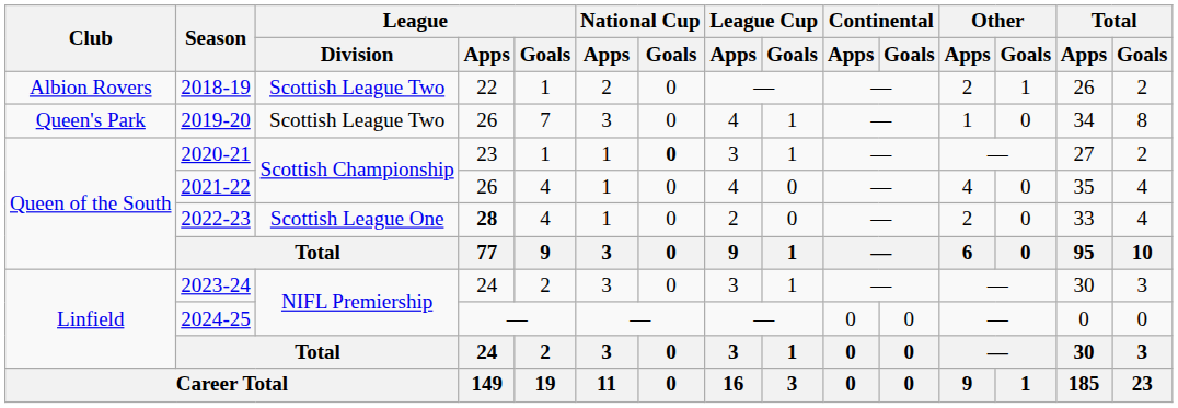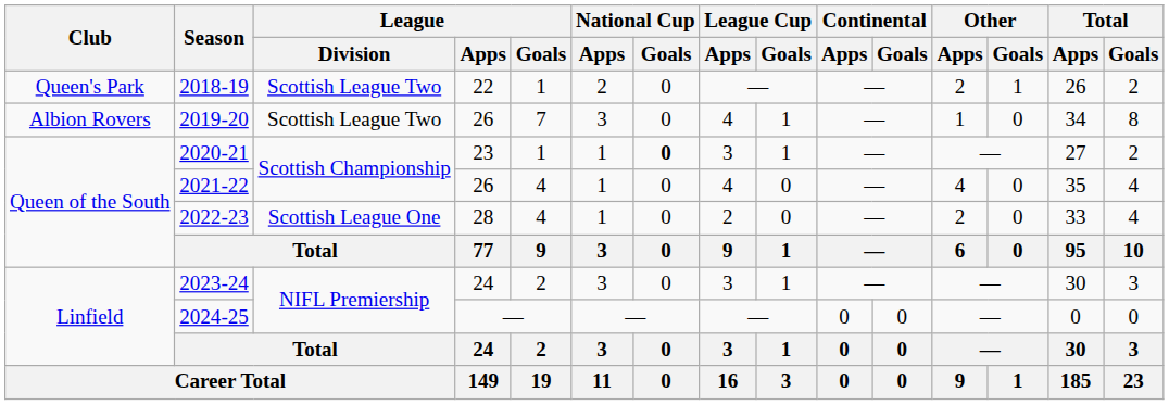 <table class="wikitable" style="text-align: center">
 <tr>
 <th rowspan="2">Club</th>
 <th rowspan="2">Season</th>
 <th colspan="3">League</th>
 <th colspan="2">National Cup</th>
 <th colspan="2">League Cup</th>
 <th colspan="2">Continental</th>
 <th colspan="2">Other</th>
 <th colspan="2">Total</th>
 </tr>
 <tr>
 <th>Division</th>
 <th>Apps</th>
 <th>Goals</th>
 <th>Apps</th>
 <th>Goals</th>
 <th>Apps</th>
 <th>Goals</th>
 <th>Apps</th>
 <th>Goals</th>
 <th>Apps</th>
 <th>Goals</th>
 <th>Apps</th>
 <th>Goals</th>
 </tr>
 <tr>
-<td><a href='#'>Albion Rovers</a></td>
+<td><a href='#'>Queen's Park</a></td>
 <td><a href='#'>2018-19</a></td>
 <td><a href='#'>Scottish League Two</a></td>
 <td>22</td>
 <td>1</td>
 <td>2</td>
 <td>0</td>
 <td colspan="2">—</td>
 <td colspan="2">—</td>
 <td>2</td>
 <td>1</td>
 <td>26</td>
 <td>2</td>
 </tr>
 <tr>
-<td><a href='#'>Queen's Park</a></td>
+<td><a href='#'>Albion Rovers</a></td>
 <td><a href='#'>2019-20</a></td>
 <td>Scottish League Two</td>
 <td>26</td>
 <td>7</td>
 <td>3</td>
 <td>0</td>
 <td>4</td>
 <td>1</td>
 <td colspan="2">—</td>
 <td>1</td>
 <td>0</td>
 <td>34</td>
 <td>8</td>
 </tr>
 <tr>
 <td rowspan="4"><a href='#'>Queen of the South</a></td>
 <td><a href='#'>2020-21</a></td>
 <td rowspan="2"><a href='#'>Scottish Championship</a></td>
 <td>23</td>
 <td>1</td>
 <td>1</td>
 <td><strong>0</strong></td>
 <td>3</td>
 <td>1</td>
 <td colspan="2">—</td>
 <td colspan="2">—</td>
 <td>27</td>
 <td>2</td>
 </tr>
 <tr>
 <td><a href='#'>2021-22</a></td>
 <td>26</td>
 <td>4</td>
 <td>1</td>
 <td>0</td>
 <td>4</td>
 <td>0</td>
 <td colspan="2">—</td>
 <td>4</td>
 <td>0</td>
 <td>35</td>
 <td>4</td>
 </tr>
 <tr>
 <td><a href='#'>2022-23</a></td>
 <td><a href='#'>Scottish League One</a></td>
-<td><strong>28</strong></td>
+<td>28</td>
 <td>4</td>
 <td>1</td>
 <td>0</td>
 <td>2</td>
 <td>0</td>
 <td colspan="2">—</td>
 <td>2</td>
 <td>0</td>
 <td>33</td>
 <td>4</td>
 </tr>
 <tr>
 <th colspan="2">Total</th>
 <th>77</th>
 <th>9</th>
 <th>3</th>
 <th>0</th>
 <th>9</th>
 <th>1</th>
 <th colspan="2">—</th>
 <th>6</th>
 <th>0</th>
 <th>95</th>
 <th>10</th>
 </tr>
 <tr>
 <td rowspan="3"><a href='#'>Linfield</a></td>
 <td><a href='#'>2023-24</a></td>
 <td rowspan="2"><a href='#'>NIFL Premiership</a></td>
 <td>24</td>
 <td>2</td>
 <td>3</td>
 <td>0</td>
 <td>3</td>
 <td>1</td>
 <td colspan="2">—</td>
 <td colspan="2">—</td>
 <td>30</td>
 <td>3</td>
 </tr>
 <tr>
 <td><a href='#'>2024-25</a></td>
 <td colspan="2">—</td>
 <td colspan="2">—</td>
 <td colspan="2">—</td>
 <td>0</td>
 <td>0</td>
 <td colspan="2">—</td>
 <td>0</td>
 <td>0</td>
 </tr>
 <tr>
 <th colspan="2">Total</th>
 <th>24</th>
 <th>2</th>
 <th>3</th>
 <th>0</th>
 <th>3</th>
 <th>1</th>
 <th>0</th>
 <th>0</th>
 <th colspan="2">—</th>
 <th>30</th>
 <th>3</th>
 </tr>
 <tr>
 <th colspan="3">Career Total</th>
 <th>149</th>
 <th>19</th>
 <th>11</th>
 <th>0</th>
 <th>16</th>
 <th>3</th>
 <th>0</th>
 <th>0</th>
 <th>9</th>
 <th>1</th>
 <th>185</th>
 <th>23</th>
 </tr>
 </table>
